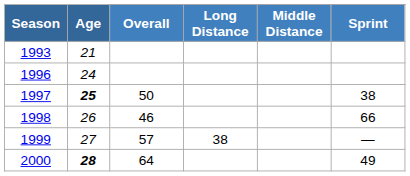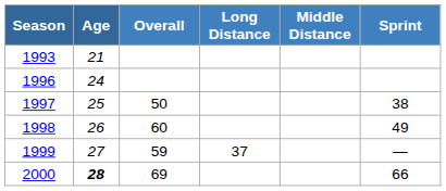 <table class="wikitable" style="font-size:95%; text-align:center; border:grey solid 1px; border-collapse:collapse; background:#ffffff;">
 <tr>
 <th style="background-color:#369; color:white; width:60px;" rowspan="2"> Season </th>
 <th style="background-color:#369; color:white; width:40px;" rowspan="2"> Age </th>
 </tr>
 <tr>
 <th style="background-color:#4180be; color:white; width:75px;">Overall</th>
 <th style="background-color:#4180be; color:white; width:75px;">Long Distance</th>
 <th style="background-color:#4180be; color:white; width:75px;">Middle Distance</th>
 <th style="background-color:#4180be; color:white; width:75px;">Sprint</th>
 </tr>
 <tr>
 <td><a href='#'>1993</a></td>
 <td><em>21</em></td>
 <td></td>
 <td></td>
 <td></td>
 <td></td>
 </tr>
 <tr>
 <td><a href='#'>1996</a></td>
 <td><em>24</em></td>
 <td></td>
 <td></td>
 <td></td>
 <td></td>
 </tr>
 <tr>
 <td><a href='#'>1997</a></td>
-<td><strong><em>25</em></strong></td>
+<td><em>25</em></td>
 <td>50</td>
 <td></td>
 <td></td>
 <td>38</td>
 </tr>
 <tr>
 <td><a href='#'>1998</a></td>
 <td><em>26</em></td>
-<td>46</td>
+<td>60</td>
 <td></td>
 <td></td>
-<td>66</td>
+<td>49</td>
 </tr>
 <tr>
 <td><a href='#'>1999</a></td>
 <td><em>27</em></td>
-<td>57</td>
-<td>38</td>
+<td>59</td>
+<td>37</td>
 <td></td>
 <td>—</td>
 </tr>
 <tr>
 <td><a href='#'>2000</a></td>
 <td><strong><em>28</em></strong></td>
-<td>64</td>
+<td>69</td>
 <td></td>
 <td></td>
-<td>49</td>
+<td>66</td>
 </tr>
 </table>
